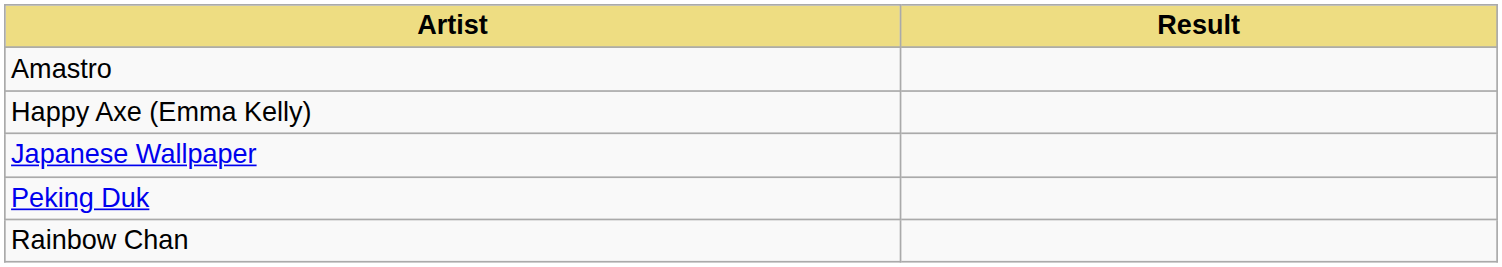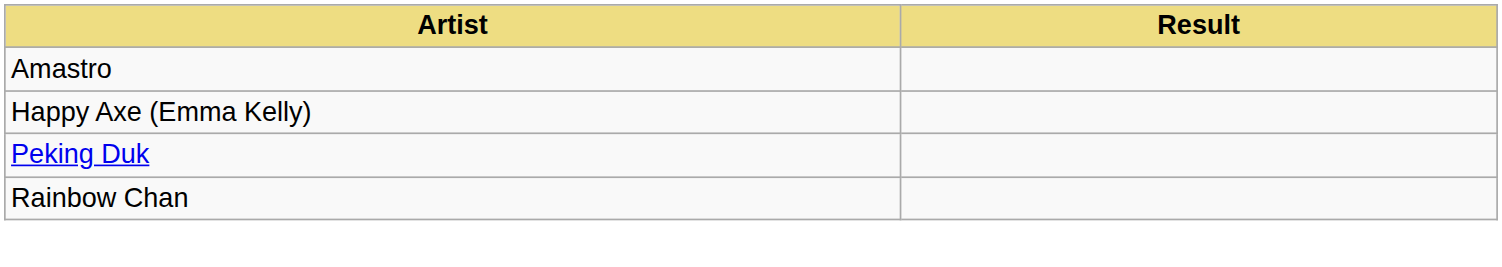 <table class="wikitable" width=100%>
 <tr>
 <th style="width:15%;background:#EEDD82;">Artist</th>
 <th style="width:10%;background:#EEDD82;">Result</th>
 </tr>
 <tr>
 <td>Amastro</td>
 <td></td>
 </tr>
 <tr>
 <td>Happy Axe (Emma Kelly)</td>
 <td></td>
 </tr>
 <tr>
-<td><a href='#'>Japanese Wallpaper</a></td>
-<td></td>
-</tr>
-<tr>
 <td><a href='#'>Peking Duk</a></td>
 <td></td>
 </tr>
 <tr>
 <td>Rainbow Chan</td>
 <td></td>
 </tr>
 </table>
